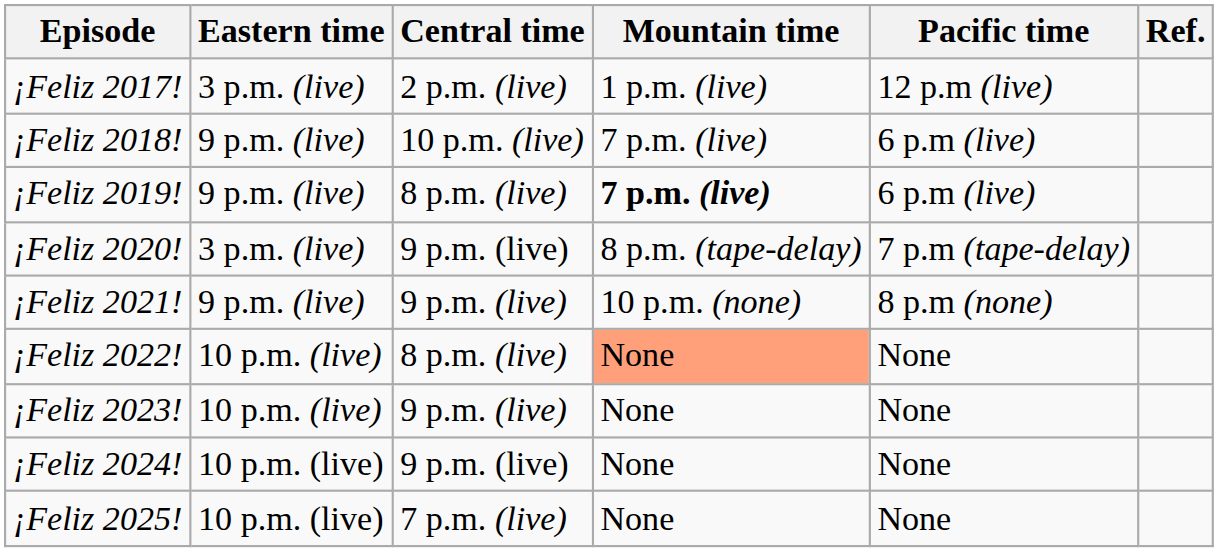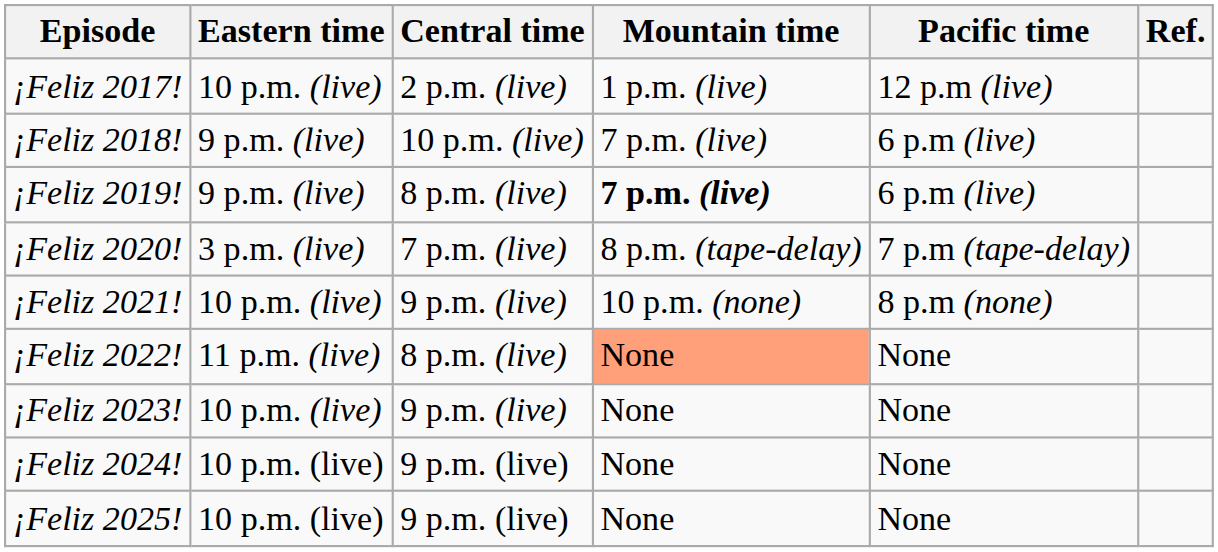 <table class="wikitable">
 <tr>
 <th>Episode</th>
 <th>Eastern time</th>
 <th>Central time</th>
 <th>Mountain time</th>
 <th>Pacific time</th>
 <th>Ref.</th>
 </tr>
 <tr>
 <td><em>¡Feliz 2017!</em></td>
-<td>3 p.m. <em>(live)</em></td>
+<td>10 p.m. <em>(live)</em></td>
 <td>2 p.m. <em>(live)</em></td>
 <td>1 p.m. <em>(live)</em></td>
 <td>12 p.m <em>(live)</em></td>
 <td></td>
 </tr>
 <tr>
 <td><em>¡Feliz 2018!</em></td>
 <td>9 p.m. <em>(live)</em></td>
 <td>10 p.m. <em>(live)</em></td>
 <td>7 p.m. <em>(live)</em></td>
 <td>6 p.m <em>(live)</em></td>
 <td></td>
 </tr>
 <tr>
 <td><em>¡Feliz 2019!</em></td>
 <td>9 p.m. <em>(live)</em></td>
 <td>8 p.m. <em>(live)</em></td>
 <td><strong>7 p.m. <em>(live)</em></strong></td>
 <td>6 p.m <em>(live)</em></td>
 <td></td>
 </tr>
 <tr>
 <td><em>¡Feliz 2020!</em></td>
 <td>3 p.m. <em>(live)</em></td>
-<td>9 p.m. (live)</td>
+<td>7 p.m. <em>(live)</em></td>
 <td>8 p.m. <em>(tape-delay)</em></td>
 <td>7 p.m <em>(tape-delay)</em></td>
 <td></td>
 </tr>
 <tr>
 <td><em>¡Feliz 2021!</em></td>
-<td>9 p.m. <em>(live)</em></td>
+<td>10 p.m. <em>(live)</em></td>
 <td>9 p.m. <em>(live)</em></td>
 <td>10 p.m. <em>(none)</em></td>
 <td>8 p.m <em>(none)</em></td>
 <td></td>
 </tr>
 <tr>
 <td><em>¡Feliz 2022!</em></td>
-<td>10 p.m. <em>(live)</em></td>
+<td>11 p.m. <em>(live)</em></td>
 <td>8 p.m. <em>(live)</em></td>
 <td style="background: lightsalmon;">None</td>
 <td>None</td>
 <td></td>
 </tr>
 <tr>
 <td><em>¡Feliz 2023!</em></td>
 <td>10 p.m. <em>(live)</em></td>
 <td>9 p.m. <em>(live)</em></td>
 <td>None</td>
 <td>None</td>
 <td></td>
 </tr>
 <tr>
 <td><em>¡Feliz 2024!</em></td>
 <td>10 p.m. (live)</td>
 <td>9 p.m. (live)</td>
 <td>None</td>
 <td>None</td>
 <td></td>
 </tr>
 <tr>
 <td><em>¡Feliz 2025!</em></td>
 <td>10 p.m. (live)</td>
-<td>7 p.m. <em>(live)</em></td>
+<td>9 p.m. (live)</td>
 <td>None</td>
 <td>None</td>
 <td></td>
 </tr>
 </table>
